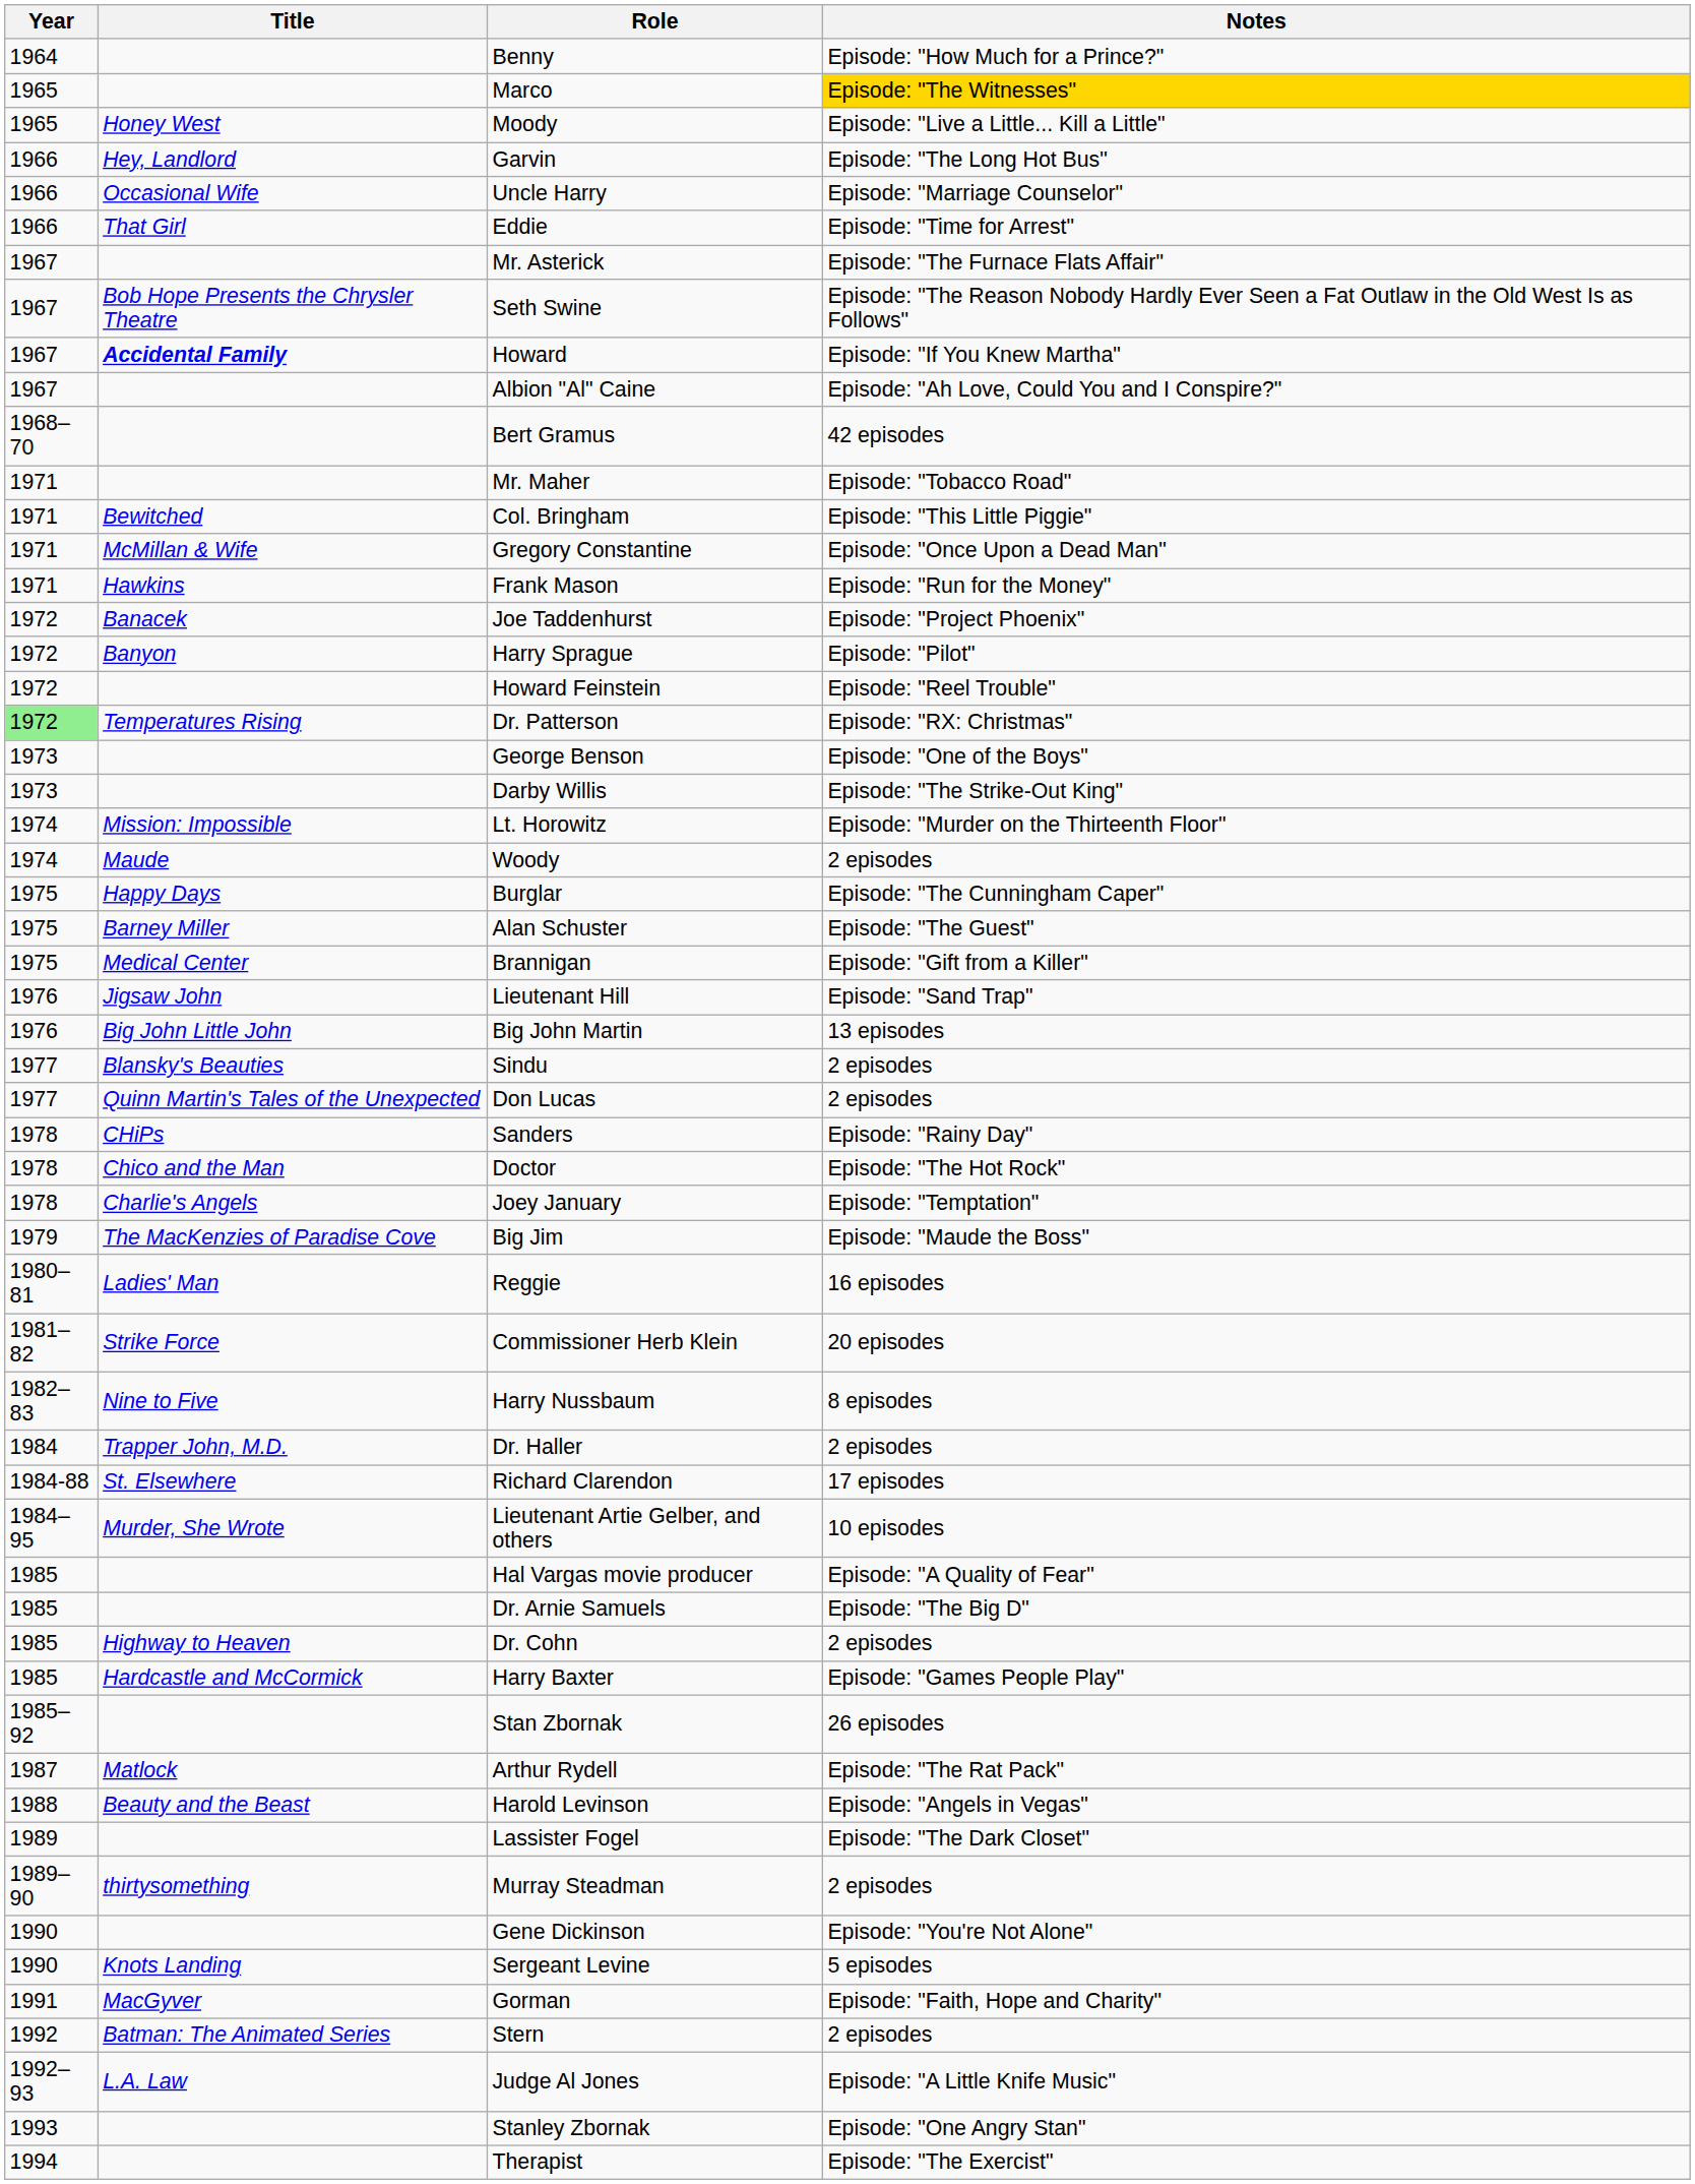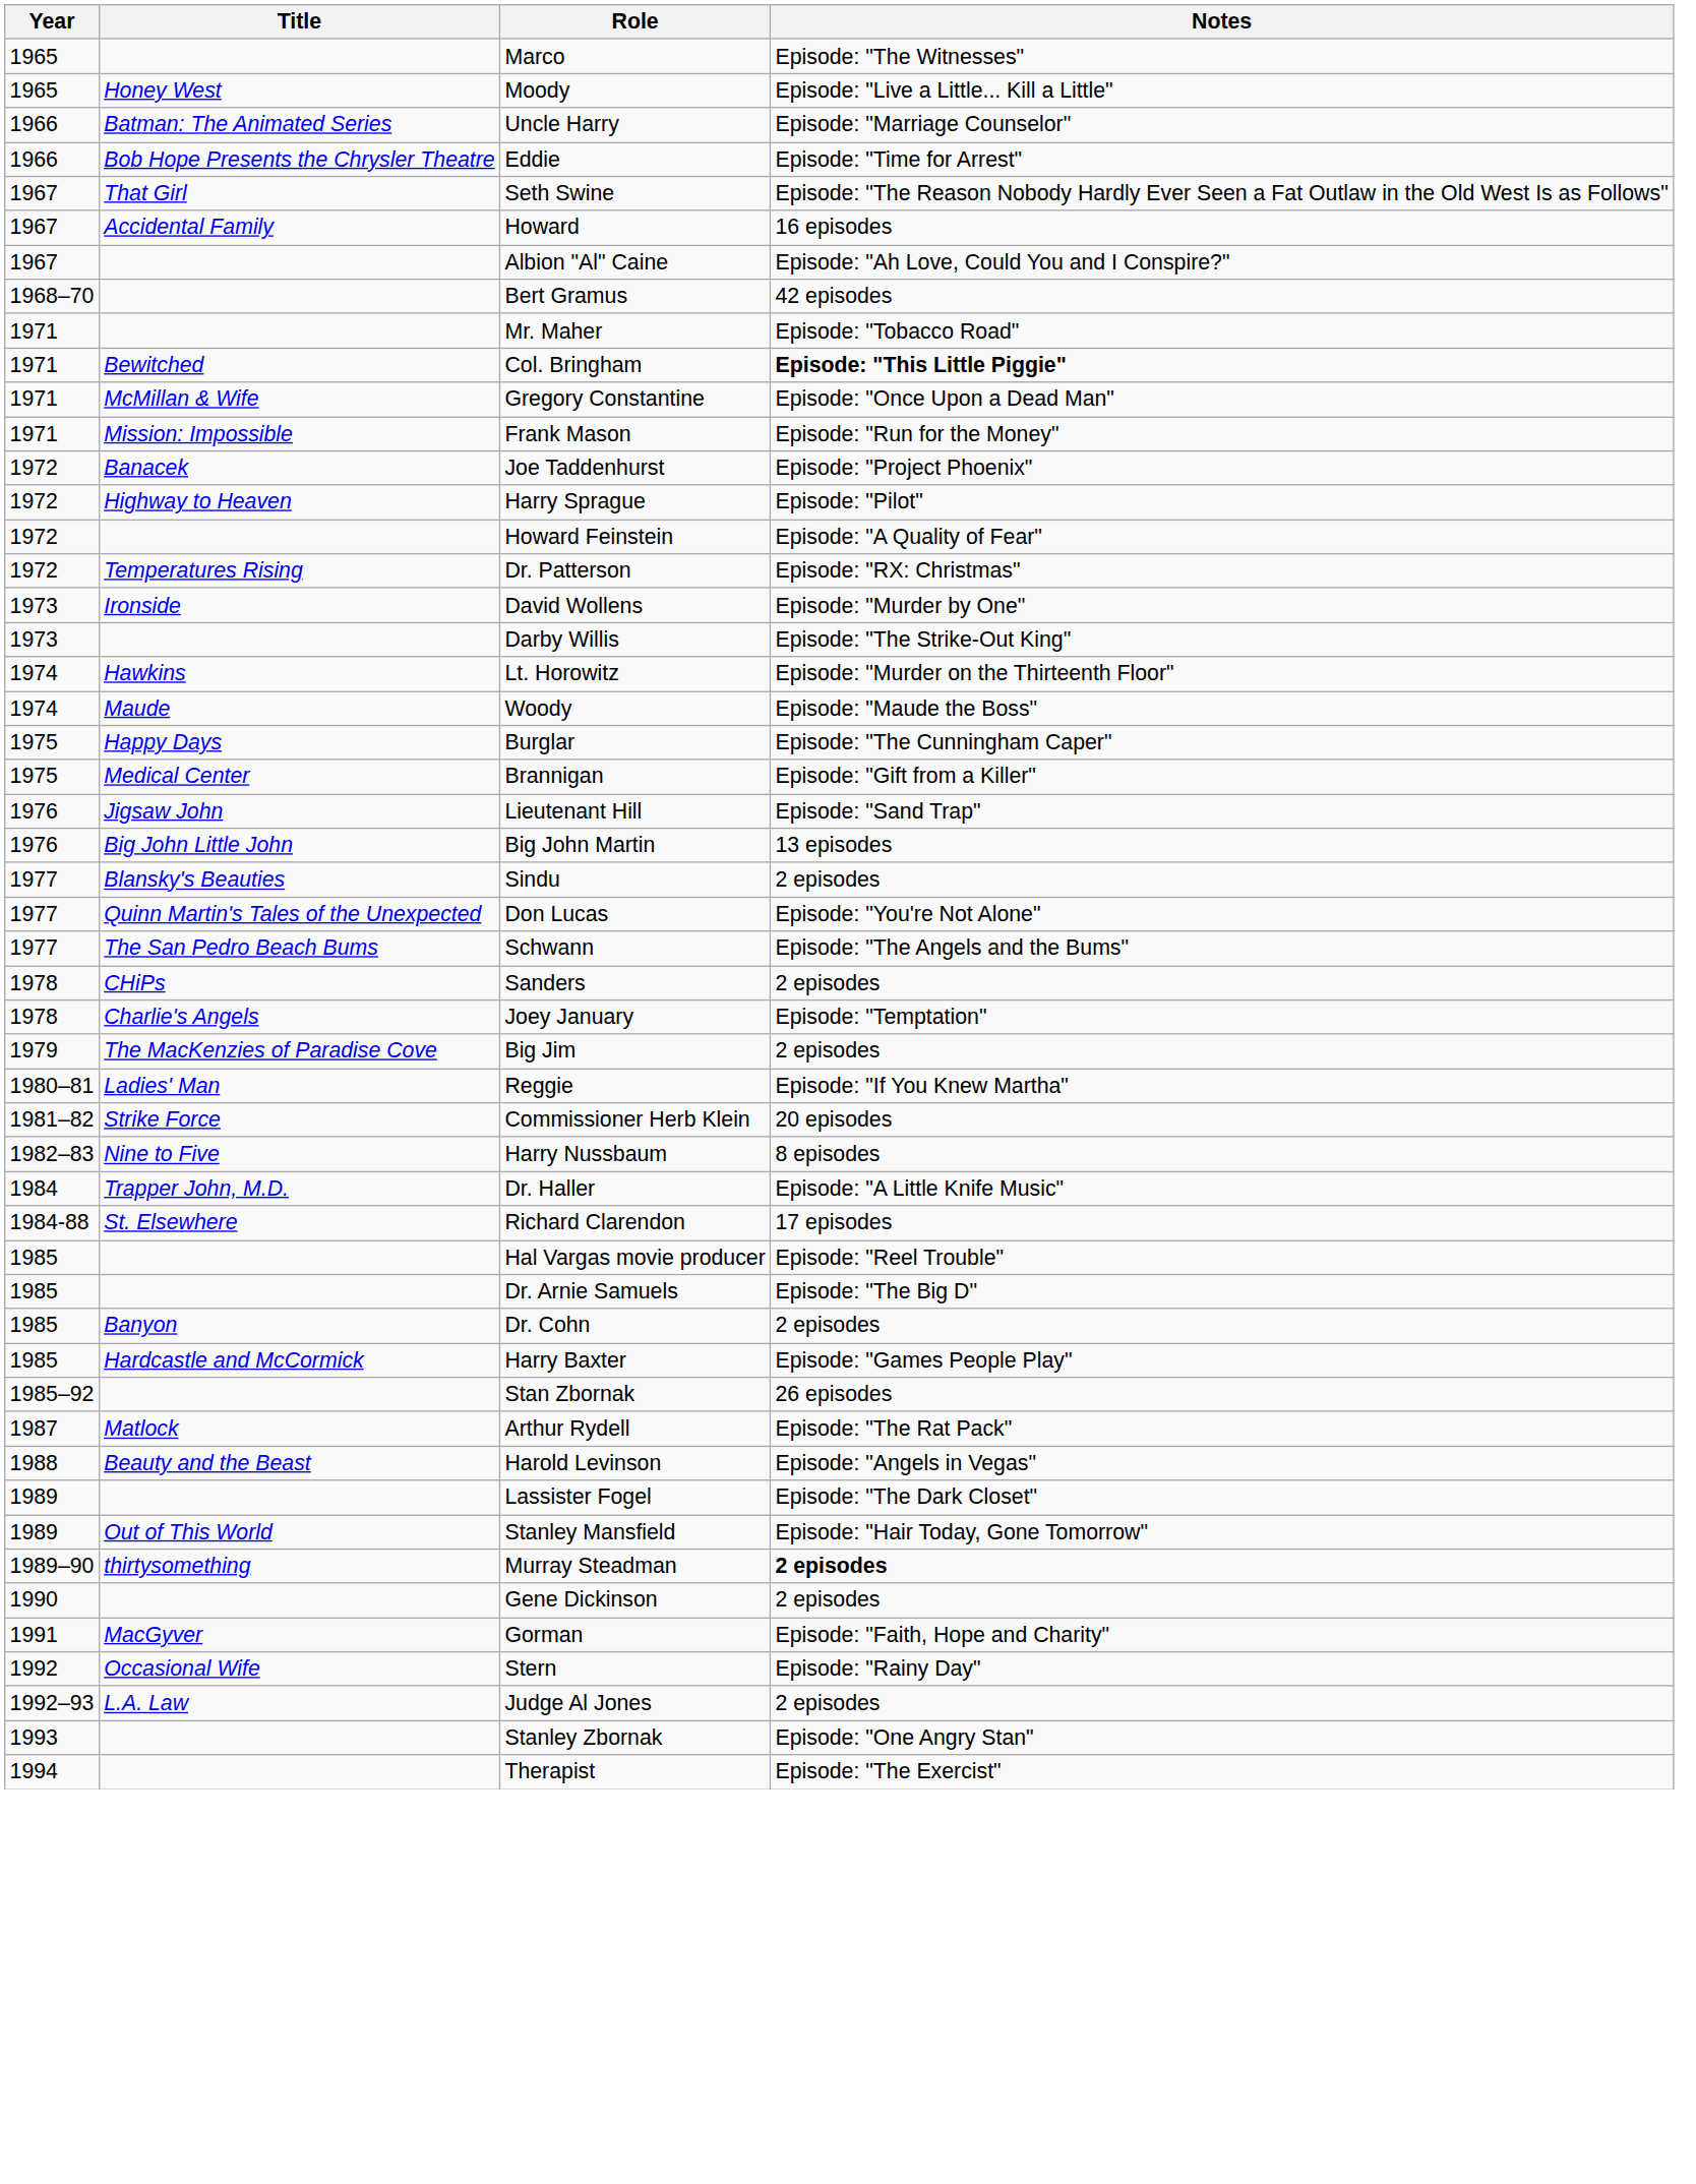 <table class="wikitable sortable">
 <tr>
 <th>Year</th>
 <th>Title</th>
 <th>Role</th>
 <th>Notes</th>
 </tr>
 <tr>
-<td>1964</td>
-<td><em></em></td>
-<td>Benny</td>
-<td>Episode: "How Much for a Prince?"</td>
-</tr>
-<tr>
 <td>1965</td>
 <td><em></em></td>
 <td>Marco</td>
-<td style="background: gold;">Episode: "The Witnesses"</td>
+<td>Episode: "The Witnesses"</td>
 </tr>
 <tr>
 <td>1965</td>
 <td><em><a href='#'>Honey West</a></em></td>
 <td>Moody</td>
 <td>Episode: "Live a Little... Kill a Little"</td>
 </tr>
 <tr>
 <td>1966</td>
-<td><em><a href='#'>Hey, Landlord</a></em></td>
-<td>Garvin</td>
-<td>Episode: "The Long Hot Bus"</td>
-</tr>
-<tr>
-<td>1966</td>
-<td><em><a href='#'>Occasional Wife</a></em></td>
+<td><em><a href='#'>Batman: The Animated Series</a></em></td>
 <td>Uncle Harry</td>
 <td>Episode: "Marriage Counselor"</td>
 </tr>
 <tr>
 <td>1966</td>
-<td><em><a href='#'>That Girl</a></em></td>
+<td><em><a href='#'>Bob Hope Presents the Chrysler Theatre</a></em></td>
 <td>Eddie</td>
 <td>Episode: "Time for Arrest"</td>
 </tr>
 <tr>
 <td>1967</td>
-<td><em></em></td>
-<td>Mr. Asterick</td>
-<td>Episode: "The Furnace Flats Affair"</td>
-</tr>
-<tr>
-<td>1967</td>
-<td><em><a href='#'>Bob Hope Presents the Chrysler Theatre</a></em></td>
+<td><em><a href='#'>That Girl</a></em></td>
 <td>Seth Swine</td>
 <td>Episode: "The Reason Nobody Hardly Ever Seen a Fat Outlaw in the Old West Is as Follows"</td>
 </tr>
 <tr>
 <td>1967</td>
-<td><strong><em><a href='#'>Accidental Family</a></em></strong></td>
+<td><em><a href='#'>Accidental Family</a></em></td>
 <td>Howard</td>
-<td>Episode: "If You Knew Martha"</td>
+<td>16 episodes</td>
 </tr>
 <tr>
 <td>1967</td>
 <td><em></em></td>
 <td>Albion "Al" Caine</td>
 <td>Episode: "Ah Love, Could You and I Conspire?"</td>
 </tr>
 <tr>
 <td>1968–70</td>
 <td><em></em></td>
 <td>Bert Gramus</td>
 <td>42 episodes</td>
 </tr>
 <tr>
 <td>1971</td>
 <td><em></em></td>
 <td>Mr. Maher</td>
 <td>Episode: "Tobacco Road"</td>
 </tr>
 <tr>
 <td>1971</td>
 <td><em><a href='#'>Bewitched</a></em></td>
 <td>Col. Bringham</td>
-<td>Episode: "This Little Piggie"</td>
+<td><strong>Episode: "This Little Piggie"</strong></td>
 </tr>
 <tr>
 <td>1971</td>
 <td><em><a href='#'>McMillan & Wife</a></em></td>
 <td>Gregory Constantine</td>
 <td>Episode: "Once Upon a Dead Man"</td>
 </tr>
 <tr>
 <td>1971</td>
-<td><em><a href='#'>Hawkins</a></em></td>
+<td><em><a href='#'>Mission: Impossible</a></em></td>
 <td>Frank Mason</td>
 <td>Episode: "Run for the Money"</td>
 </tr>
 <tr>
 <td>1972</td>
 <td><em><a href='#'>Banacek</a></em></td>
 <td>Joe Taddenhurst</td>
 <td>Episode: "Project Phoenix"</td>
 </tr>
 <tr>
 <td>1972</td>
-<td><em><a href='#'>Banyon</a></em></td>
+<td><em><a href='#'>Highway to Heaven</a></em></td>
 <td>Harry Sprague</td>
 <td>Episode: "Pilot"</td>
 </tr>
 <tr>
 <td>1972</td>
 <td><em></em></td>
 <td>Howard Feinstein</td>
-<td>Episode: "Reel Trouble"</td>
+<td>Episode: "A Quality of Fear"</td>
 </tr>
 <tr>
-<td style="background: lightgreen;">1972</td>
+<td>1972</td>
 <td><em><a href='#'>Temperatures Rising</a></em></td>
 <td>Dr. Patterson</td>
 <td>Episode: "RX: Christmas"</td>
 </tr>
 <tr>
 <td>1973</td>
-<td><em></em></td>
-<td>George Benson</td>
-<td>Episode: "One of the Boys"</td>
+<td><em><a href='#'>Ironside</a></em></td>
+<td>David Wollens</td>
+<td>Episode: "Murder by One"</td>
 </tr>
 <tr>
 <td>1973</td>
 <td><em></em></td>
 <td>Darby Willis</td>
 <td>Episode: "The Strike-Out King"</td>
 </tr>
 <tr>
 <td>1974</td>
-<td><em><a href='#'>Mission: Impossible</a></em></td>
+<td><em><a href='#'>Hawkins</a></em></td>
 <td>Lt. Horowitz</td>
 <td>Episode: "Murder on the Thirteenth Floor"</td>
 </tr>
 <tr>
 <td>1974</td>
 <td><em><a href='#'>Maude</a></em></td>
 <td>Woody</td>
-<td>2 episodes</td>
+<td>Episode: "Maude the Boss"</td>
 </tr>
 <tr>
 <td>1975</td>
 <td><em><a href='#'>Happy Days</a></em></td>
 <td>Burglar</td>
 <td>Episode: "The Cunningham Caper"</td>
-</tr>
-<tr>
-<td>1975</td>
-<td><em><a href='#'>Barney Miller</a></em></td>
-<td>Alan Schuster</td>
-<td>Episode: "The Guest"</td>
 </tr>
 <tr>
 <td>1975</td>
 <td><em><a href='#'>Medical Center</a></em></td>
 <td>Brannigan</td>
 <td>Episode: "Gift from a Killer"</td>
 </tr>
 <tr>
 <td>1976</td>
 <td><em><a href='#'>Jigsaw John</a></em></td>
 <td>Lieutenant Hill</td>
 <td>Episode: "Sand Trap"</td>
 </tr>
 <tr>
 <td>1976</td>
 <td><em><a href='#'>Big John Little John</a></em></td>
 <td>Big John Martin</td>
 <td>13 episodes</td>
 </tr>
 <tr>
 <td>1977</td>
 <td><em><a href='#'>Blansky's Beauties</a></em></td>
 <td>Sindu</td>
 <td>2 episodes</td>
 </tr>
 <tr>
 <td>1977</td>
 <td><em><a href='#'>Quinn Martin's Tales of the Unexpected</a></em></td>
 <td>Don Lucas</td>
-<td>2 episodes</td>
+<td>Episode: "You're Not Alone"</td>
+</tr>
+<tr>
+<td>1977</td>
+<td><em><a href='#'>The San Pedro Beach Bums</a></em></td>
+<td>Schwann</td>
+<td>Episode: "The Angels and the Bums"</td>
 </tr>
 <tr>
 <td>1978</td>
 <td><em><a href='#'>CHiPs</a></em></td>
 <td>Sanders</td>
-<td>Episode: "Rainy Day"</td>
-</tr>
-<tr>
-<td>1978</td>
-<td><em><a href='#'>Chico and the Man</a></em></td>
-<td>Doctor</td>
-<td>Episode: "The Hot Rock"</td>
+<td>2 episodes</td>
 </tr>
 <tr>
 <td>1978</td>
 <td><em><a href='#'>Charlie's Angels</a></em></td>
 <td>Joey January</td>
 <td>Episode: "Temptation"</td>
 </tr>
 <tr>
 <td>1979</td>
 <td><em><a href='#'>The MacKenzies of Paradise Cove</a></em></td>
 <td>Big Jim</td>
-<td>Episode: "Maude the Boss"</td>
+<td>2 episodes</td>
 </tr>
 <tr>
 <td>1980–81</td>
 <td><em><a href='#'>Ladies' Man</a></em></td>
 <td>Reggie</td>
-<td>16 episodes</td>
+<td>Episode: "If You Knew Martha"</td>
 </tr>
 <tr>
 <td>1981–82</td>
 <td><em><a href='#'>Strike Force</a></em></td>
 <td>Commissioner Herb Klein</td>
 <td>20 episodes</td>
 </tr>
 <tr>
 <td>1982–83</td>
 <td><em><a href='#'>Nine to Five</a></em></td>
 <td>Harry Nussbaum</td>
 <td>8 episodes</td>
 </tr>
 <tr>
 <td>1984</td>
 <td><em><a href='#'>Trapper John, M.D.</a></em></td>
 <td>Dr. Haller</td>
-<td>2 episodes</td>
+<td>Episode: "A Little Knife Music"</td>
 </tr>
 <tr>
 <td>1984-88</td>
 <td><em><a href='#'>St. Elsewhere</a></em></td>
 <td>Richard Clarendon</td>
 <td>17 episodes</td>
 </tr>
 <tr>
-<td>1984–95</td>
-<td><em><a href='#'>Murder, She Wrote</a></em></td>
-<td>Lieutenant Artie Gelber, and others</td>
-<td>10 episodes</td>
-</tr>
-<tr>
 <td>1985</td>
 <td><em></em></td>
 <td>Hal Vargas movie producer</td>
-<td>Episode: "A Quality of Fear"</td>
+<td>Episode: "Reel Trouble"</td>
 </tr>
 <tr>
 <td>1985</td>
 <td><em></em></td>
 <td>Dr. Arnie Samuels</td>
 <td>Episode: "The Big D"</td>
 </tr>
 <tr>
 <td>1985</td>
-<td><em><a href='#'>Highway to Heaven</a></em></td>
+<td><em><a href='#'>Banyon</a></em></td>
 <td>Dr. Cohn</td>
 <td>2 episodes</td>
 </tr>
 <tr>
 <td>1985</td>
 <td><em><a href='#'>Hardcastle and McCormick</a></em></td>
 <td>Harry Baxter</td>
 <td>Episode: "Games People Play"</td>
 </tr>
 <tr>
 <td>1985–92</td>
 <td><em></em></td>
 <td>Stan Zbornak</td>
 <td>26 episodes</td>
 </tr>
 <tr>
 <td>1987</td>
 <td><em><a href='#'>Matlock</a></em></td>
 <td>Arthur Rydell</td>
 <td>Episode: "The Rat Pack"</td>
 </tr>
 <tr>
 <td>1988</td>
 <td><em><a href='#'>Beauty and the Beast</a></em></td>
 <td>Harold Levinson</td>
 <td>Episode: "Angels in Vegas"</td>
 </tr>
 <tr>
 <td>1989</td>
 <td><em></em></td>
 <td>Lassister Fogel</td>
 <td>Episode: "The Dark Closet"</td>
 </tr>
 <tr>
+<td>1989</td>
+<td><em><a href='#'>Out of This World</a></em></td>
+<td>Stanley Mansfield</td>
+<td>Episode: "Hair Today, Gone Tomorrow"</td>
+</tr>
+<tr>
 <td>1989–90</td>
 <td><em><a href='#'>thirtysomething</a></em></td>
 <td>Murray Steadman</td>
-<td>2 episodes</td>
+<td><strong>2 episodes</strong></td>
 </tr>
 <tr>
 <td>1990</td>
 <td><em></em></td>
 <td>Gene Dickinson</td>
-<td>Episode: "You're Not Alone"</td>
-</tr>
-<tr>
-<td>1990</td>
-<td><em><a href='#'>Knots Landing</a></em></td>
-<td>Sergeant Levine</td>
-<td>5 episodes</td>
+<td>2 episodes</td>
 </tr>
 <tr>
 <td>1991</td>
 <td><em><a href='#'>MacGyver</a></em></td>
 <td>Gorman</td>
 <td>Episode: "Faith, Hope and Charity"</td>
 </tr>
 <tr>
 <td>1992</td>
-<td><em><a href='#'>Batman: The Animated Series</a></em></td>
+<td><em><a href='#'>Occasional Wife</a></em></td>
 <td>Stern</td>
-<td>2 episodes</td>
+<td>Episode: "Rainy Day"</td>
 </tr>
 <tr>
 <td>1992–93</td>
 <td><em><a href='#'>L.A. Law</a></em></td>
 <td>Judge Al Jones</td>
-<td>Episode: "A Little Knife Music"</td>
+<td>2 episodes</td>
 </tr>
 <tr>
 <td>1993</td>
 <td><em></em></td>
 <td>Stanley Zbornak</td>
 <td>Episode: "One Angry Stan"</td>
 </tr>
 <tr>
 <td>1994</td>
 <td><em></em></td>
 <td>Therapist</td>
 <td>Episode: "The Exercist"</td>
 </tr>
 </table>
